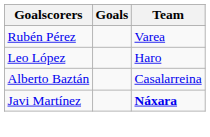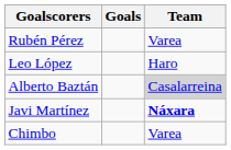 <table class="wikitable sortable" class="wikitable">
 <tr style="background:#ccc; text-align:center;">
 <th>Goalscorers</th>
 <th>Goals</th>
 <th>Team</th>
 </tr>
 <tr>
 <td> <a href='#'>Rubén Pérez</a></td>
 <td></td>
 <td><a href='#'>Varea</a></td>
 </tr>
 <tr>
 <td> <a href='#'>Leo López</a></td>
 <td></td>
 <td><a href='#'>Haro</a></td>
 </tr>
 <tr>
 <td> <a href='#'>Alberto Baztán</a></td>
 <td></td>
-<td><a href='#'>Casalarreina</a></td>
+<td style="background: lightgrey;"><a href='#'>Casalarreina</a></td>
 </tr>
 <tr>
 <td> <a href='#'>Javi Martínez</a></td>
 <td></td>
 <td><strong><a href='#'>Náxara</a></strong></td>
 </tr>
+<tr>
+<td> <a href='#'>Chimbo</a></td>
+<td></td>
+<td><a href='#'>Varea</a></td>
+</tr>
 </table>
